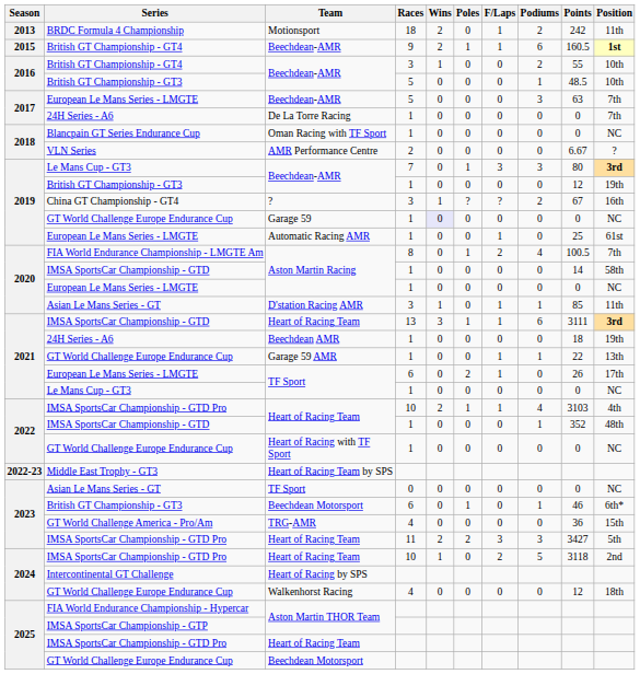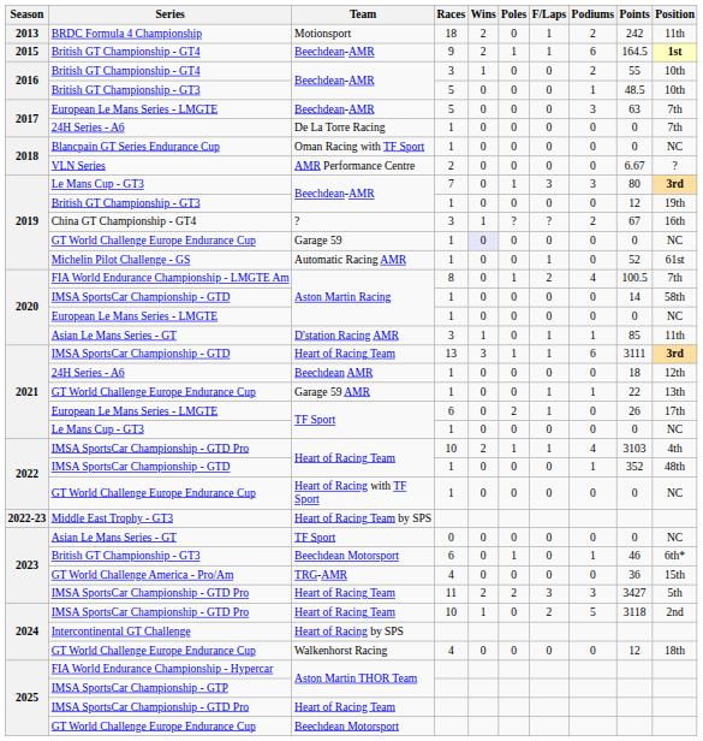 <table class="wikitable" style="font-size: 90%; text-align:center">
 <tr>
 <th>Season</th>
 <th>Series</th>
 <th>Team</th>
 <th>Races</th>
 <th>Wins</th>
 <th>Poles</th>
 <th>F/Laps</th>
 <th>Podiums</th>
 <th>Points</th>
 <th>Position</th>
 </tr>
 <tr>
 <th>2013</th>
 <td align=left><a href='#'>BRDC Formula 4 Championship</a></td>
 <td align=left>Motionsport</td>
 <td>18</td>
 <td>2</td>
 <td>0</td>
 <td>1</td>
 <td>2</td>
 <td>242</td>
 <td>11th</td>
 </tr>
 <tr>
 <th>2015</th>
 <td align=left><a href='#'>British GT Championship - GT4</a></td>
 <td align="left"><a href='#'>Beechdean</a>-<a href='#'>AMR</a></td>
 <td>9</td>
 <td>2</td>
 <td>1</td>
 <td>1</td>
 <td>6</td>
-<td>160.5</td>
+<td>164.5</td>
 <td style="background:#FFFFBF;"><strong>1st</strong></td>
 </tr>
 <tr>
 <th rowspan=2>2016</th>
 <td align=left><a href='#'>British GT Championship - GT4</a></td>
 <td rowspan="2" align=left><a href='#'>Beechdean</a>-<a href='#'>AMR</a></td>
 <td>3</td>
 <td>1</td>
 <td>0</td>
 <td>0</td>
 <td>2</td>
 <td>55</td>
 <td>10th</td>
 </tr>
 <tr>
 <td align=left><a href='#'>British GT Championship - GT3</a></td>
 <td>5</td>
 <td>0</td>
 <td>0</td>
 <td>0</td>
 <td>1</td>
 <td>48.5</td>
 <td>10th</td>
 </tr>
 <tr>
 <th rowspan=2>2017</th>
 <td align=left><a href='#'>European Le Mans Series - LMGTE</a></td>
 <td align=left><a href='#'>Beechdean</a>-<a href='#'>AMR</a></td>
 <td>5</td>
 <td>0</td>
 <td>0</td>
 <td>0</td>
 <td>3</td>
 <td>63</td>
 <td>7th</td>
 </tr>
 <tr>
 <td align=left><a href='#'>24H Series - A6</a></td>
 <td align=left>De La Torre Racing</td>
 <td>1</td>
 <td>0</td>
 <td>0</td>
 <td>0</td>
 <td>0</td>
 <td>0</td>
 <td>7th</td>
 </tr>
 <tr>
 <th rowspan=2>2018</th>
 <td align=left><a href='#'>Blancpain GT Series Endurance Cup</a></td>
 <td align=left>Oman Racing with <a href='#'>TF Sport</a></td>
 <td>1</td>
 <td>0</td>
 <td>0</td>
 <td>0</td>
 <td>0</td>
 <td>0</td>
 <td>NC</td>
 </tr>
 <tr>
 <td align=left><a href='#'>VLN Series</a></td>
 <td align=left><a href='#'>AMR</a> Performance Centre</td>
 <td>2</td>
 <td>0</td>
 <td>0</td>
 <td>0</td>
 <td>0</td>
 <td>6.67</td>
 <td>?</td>
 </tr>
 <tr>
 <th rowspan=5>2019</th>
 <td align=left><a href='#'>Le Mans Cup - GT3</a></td>
 <td rowspan="2" align="left"><a href='#'>Beechdean</a>-<a href='#'>AMR</a></td>
 <td>7</td>
 <td>0</td>
 <td>1</td>
 <td>3</td>
 <td>3</td>
 <td>80</td>
 <td style="background:#FFDF9F;"><strong>3rd</strong></td>
 </tr>
 <tr>
 <td align="left"><a href='#'>British GT Championship - GT3</a></td>
 <td>1</td>
 <td>0</td>
 <td>0</td>
 <td>0</td>
 <td>0</td>
 <td>12</td>
 <td>19th</td>
 </tr>
 <tr>
 <td align="left">China GT Championship - GT4</td>
 <td align="left">?</td>
 <td>3</td>
 <td>1</td>
 <td>?</td>
 <td>?</td>
 <td>2</td>
 <td>67</td>
 <td>16th</td>
 </tr>
 <tr>
 <td align="left"><a href='#'>GT World Challenge Europe Endurance Cup</a></td>
 <td align=left>Garage 59</td>
 <td>1</td>
 <td style="background: lavender;">0</td>
 <td>0</td>
 <td>0</td>
 <td>0</td>
 <td>0</td>
 <td>NC</td>
 </tr>
 <tr>
-<td align=left><a href='#'>European Le Mans Series - LMGTE</a></td>
+<td align=left><a href='#'>Michelin Pilot Challenge - GS</a></td>
 <td align=left>Automatic Racing <a href='#'>AMR</a></td>
 <td>1</td>
 <td>0</td>
 <td>0</td>
 <td>1</td>
 <td>0</td>
-<td>25</td>
+<td>52</td>
 <td>61st</td>
 </tr>
 <tr>
 <th rowspan=4>2020</th>
 <td align=left nowrap><a href='#'>FIA World Endurance Championship - LMGTE Am</a></td>
 <td rowspan="3" align="left"><a href='#'>Aston Martin Racing</a></td>
 <td>8</td>
 <td>0</td>
 <td>1</td>
 <td>2</td>
 <td>4</td>
 <td>100.5</td>
 <td>7th</td>
 </tr>
 <tr>
 <td align="left"><a href='#'>IMSA SportsCar Championship - GTD</a></td>
 <td>1</td>
 <td>0</td>
 <td>0</td>
 <td>0</td>
 <td>0</td>
 <td>14</td>
 <td>58th</td>
 </tr>
 <tr>
 <td align="left"><a href='#'>European Le Mans Series - LMGTE</a></td>
 <td>1</td>
 <td>0</td>
 <td>0</td>
 <td>0</td>
 <td>0</td>
 <td>0</td>
 <td>NC</td>
 </tr>
 <tr>
 <td align="left"><a href='#'>Asian Le Mans Series - GT</a></td>
 <td align="left"><a href='#'>D'station Racing</a> <a href='#'>AMR</a></td>
 <td>3</td>
 <td>1</td>
 <td>0</td>
 <td>1</td>
 <td>1</td>
 <td>85</td>
 <td>11th</td>
 </tr>
 <tr>
 <th rowspan=5>2021</th>
 <td align=left><a href='#'>IMSA SportsCar Championship - GTD</a></td>
 <td align=left><a href='#'>Heart of Racing Team</a></td>
 <td>13</td>
 <td>3</td>
 <td>1</td>
 <td>1</td>
 <td>6</td>
 <td>3111</td>
 <td style="background:#FFDF9F;"><strong>3rd</strong></td>
 </tr>
 <tr>
 <td align=left><a href='#'>24H Series - A6</a></td>
 <td align=left><a href='#'>Beechdean</a> <a href='#'>AMR</a></td>
 <td>1</td>
 <td>0</td>
 <td>0</td>
 <td>0</td>
 <td>0</td>
 <td>18</td>
-<td>19th</td>
+<td>12th</td>
 </tr>
 <tr>
 <td align=left><a href='#'>GT World Challenge Europe Endurance Cup</a></td>
 <td align=left>Garage 59 <a href='#'>AMR</a></td>
 <td>1</td>
 <td>0</td>
 <td>0</td>
 <td>1</td>
 <td>1</td>
 <td>22</td>
 <td>13th</td>
 </tr>
 <tr>
 <td align=left><a href='#'>European Le Mans Series - LMGTE</a></td>
 <td rowspan=2 align=left><a href='#'>TF Sport</a></td>
 <td>6</td>
 <td>0</td>
 <td>2</td>
 <td>1</td>
 <td>0</td>
 <td>26</td>
 <td>17th</td>
 </tr>
 <tr>
 <td align=left><a href='#'>Le Mans Cup - GT3</a></td>
 <td>1</td>
 <td>0</td>
 <td>0</td>
 <td>0</td>
 <td>0</td>
 <td>0</td>
 <td>NC</td>
 </tr>
 <tr>
 <th rowspan="3">2022</th>
 <td align=left><a href='#'>IMSA SportsCar Championship - GTD Pro</a></td>
 <td rowspan="2" align=left><a href='#'>Heart of Racing Team</a></td>
 <td>10</td>
 <td>2</td>
 <td>1</td>
 <td>1</td>
 <td>4</td>
 <td>3103</td>
 <td>4th</td>
 </tr>
 <tr>
 <td align=left><a href='#'>IMSA SportsCar Championship - GTD</a></td>
 <td>1</td>
 <td>0</td>
 <td>0</td>
 <td>0</td>
 <td>1</td>
 <td>352</td>
 <td>48th</td>
 </tr>
 <tr>
 <td align=left><a href='#'>GT World Challenge Europe Endurance Cup</a></td>
 <td align=left><a href='#'>Heart of Racing</a> with <a href='#'>TF Sport</a></td>
 <td>1</td>
 <td>0</td>
 <td>0</td>
 <td>0</td>
 <td>0</td>
 <td>0</td>
 <td>NC</td>
 </tr>
 <tr>
 <th nowrap>2022-23</th>
 <td align=left><a href='#'>Middle East Trophy - GT3</a></td>
 <td align=left nowrap><a href='#'>Heart of Racing Team</a> by SPS</td>
 <td></td>
 <td></td>
 <td></td>
 <td></td>
 <td></td>
 <td></td>
 <td></td>
 </tr>
 <tr>
 <th rowspan="4">2023</th>
 <td align=left><a href='#'>Asian Le Mans Series - GT</a></td>
 <td align=left><a href='#'>TF Sport</a></td>
 <td>0</td>
 <td>0</td>
 <td>0</td>
 <td>0</td>
 <td>0</td>
 <td>0</td>
 <td>NC</td>
 </tr>
 <tr>
 <td align=left><a href='#'>British GT Championship - GT3</a></td>
 <td align=left><a href='#'>Beechdean Motorsport</a></td>
 <td>6</td>
 <td>0</td>
 <td>1</td>
 <td>0</td>
 <td>1</td>
 <td>46</td>
 <td>6th*</td>
 </tr>
 <tr>
 <td align=left><a href='#'>GT World Challenge America - Pro/Am</a></td>
 <td align=left><a href='#'>TRG</a>-<a href='#'>AMR</a></td>
 <td>4</td>
 <td>0</td>
 <td>0</td>
 <td>0</td>
 <td>0</td>
 <td>36</td>
 <td>15th</td>
 </tr>
 <tr>
 <td align="left"><a href='#'>IMSA SportsCar Championship - GTD Pro</a></td>
 <td align="left"><a href='#'>Heart of Racing Team</a></td>
 <td>11</td>
 <td>2</td>
 <td>2</td>
 <td>3</td>
 <td>3</td>
 <td>3427</td>
 <td>5th</td>
 </tr>
 <tr>
 <th rowspan="3">2024</th>
 <td align="left"><a href='#'>IMSA SportsCar Championship - GTD Pro</a></td>
 <td align="left"><a href='#'>Heart of Racing Team</a></td>
 <td>10</td>
 <td>1</td>
 <td>0</td>
 <td>2</td>
 <td>5</td>
 <td>3118</td>
 <td>2nd</td>
 </tr>
 <tr>
 <td align=left><a href='#'>Intercontinental GT Challenge</a></td>
 <td align=left><a href='#'>Heart of Racing</a> by SPS</td>
 <td></td>
 <td></td>
 <td></td>
 <td></td>
 <td></td>
 <td></td>
 <td></td>
 </tr>
 <tr>
 <td align=left><a href='#'>GT World Challenge Europe Endurance Cup</a></td>
 <td align=left>Walkenhorst Racing</td>
 <td>4</td>
 <td>0</td>
 <td>0</td>
 <td>0</td>
 <td>0</td>
 <td>12</td>
 <td>18th</td>
 </tr>
 <tr>
 <th rowspan="4">2025</th>
 <td align=left><a href='#'>FIA World Endurance Championship - Hypercar</a></td>
 <td rowspan="2" align="left"><a href='#'>Aston Martin THOR Team</a></td>
 <td></td>
 <td></td>
 <td></td>
 <td></td>
 <td></td>
 <td></td>
 <td></td>
 </tr>
 <tr>
 <td align=left><a href='#'>IMSA SportsCar Championship - GTP</a></td>
 <td></td>
 <td></td>
 <td></td>
 <td></td>
 <td></td>
 <td></td>
 <td></td>
 </tr>
 <tr>
 <td align=left><a href='#'>IMSA SportsCar Championship - GTD Pro</a></td>
 <td align=left><a href='#'>Heart of Racing Team</a></td>
 <td></td>
 <td></td>
 <td></td>
 <td></td>
 <td></td>
 <td></td>
 <td></td>
 </tr>
 <tr>
 <td align="left"><a href='#'>GT World Challenge Europe Endurance Cup</a></td>
 <td align="left"><a href='#'>Beechdean Motorsport</a></td>
 <td></td>
 <td></td>
 <td></td>
 <td></td>
 <td></td>
 <td></td>
 <td></td>
 </tr>
 </table>
